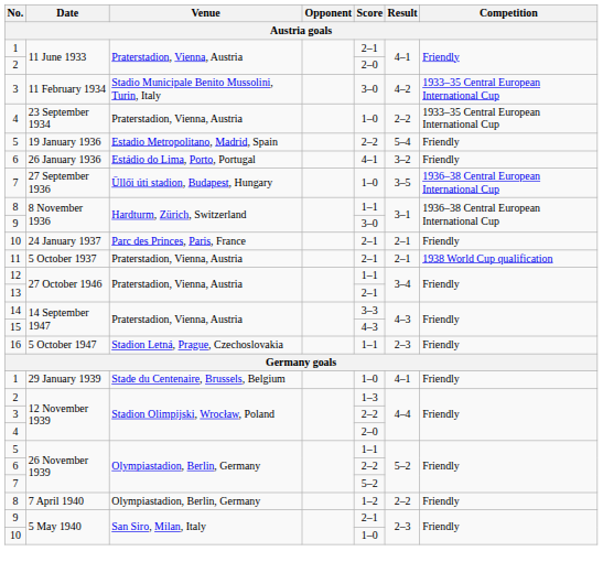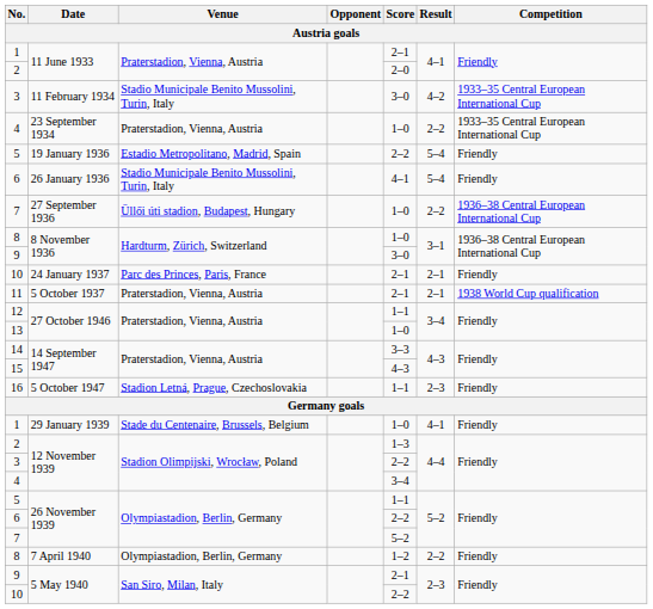 <table class="wikitable sortable">
 <tr>
 <th scope="col">No.</th>
 <th scope="col">Date</th>
 <th scope="col">Venue</th>
 <th scope="col">Opponent</th>
 <th scope="col">Score</th>
 <th scope="col">Result</th>
 <th scope="col">Competition</th>
 </tr>
 <tr>
 <th colspan="7">Austria goals</th>
 </tr>
 <tr>
 <td style="text-align:center">1</td>
 <td rowspan="2">11 June 1933</td>
 <td rowspan="2"><a href='#'>Praterstadion</a>, <a href='#'>Vienna</a>, Austria</td>
 <td rowspan="2"></td>
 <td style="text-align:center">2–1</td>
 <td rowspan="2" style="text-align:center">4–1</td>
 <td rowspan="2"><a href='#'>Friendly</a></td>
 </tr>
 <tr>
 <td style="text-align:center">2</td>
 <td style="text-align:center">2–0</td>
 </tr>
 <tr>
 <td style="text-align:center">3</td>
 <td>11 February 1934</td>
 <td><a href='#'>Stadio Municipale Benito Mussolini</a>, <a href='#'>Turin</a>, Italy</td>
 <td></td>
 <td style="text-align:center">3–0</td>
 <td style="text-align:center">4–2</td>
 <td><a href='#'>1933–35 Central European International Cup</a></td>
 </tr>
 <tr>
 <td style="text-align:center">4</td>
 <td>23 September 1934</td>
 <td>Praterstadion, Vienna, Austria</td>
 <td></td>
 <td style="text-align:center">1–0</td>
 <td style="text-align:center">2–2</td>
 <td>1933–35 Central European International Cup</td>
 </tr>
 <tr>
 <td style="text-align:center">5</td>
 <td>19 January 1936</td>
 <td><a href='#'>Estadio Metropolitano</a>, <a href='#'>Madrid</a>, Spain</td>
 <td></td>
 <td style="text-align:center">2–2</td>
 <td style="text-align:center">5–4</td>
 <td>Friendly</td>
 </tr>
 <tr>
 <td style="text-align:center">6</td>
 <td>26 January 1936</td>
-<td><a href='#'>Estádio do Lima</a>, <a href='#'>Porto</a>, Portugal</td>
+<td><a href='#'>Stadio Municipale Benito Mussolini</a>, <a href='#'>Turin</a>, Italy</td>
 <td></td>
 <td style="text-align:center">4–1</td>
-<td style="text-align:center">3–2</td>
+<td style="text-align:center">5–4</td>
 <td>Friendly</td>
 </tr>
 <tr>
 <td style="text-align:center">7</td>
 <td>27 September 1936</td>
 <td><a href='#'>Üllői úti stadion</a>, <a href='#'>Budapest</a>, Hungary</td>
 <td></td>
 <td style="text-align:center">1–0</td>
-<td style="text-align:center">3–5</td>
+<td style="text-align:center">2–2</td>
 <td><a href='#'>1936–38 Central European International Cup</a></td>
 </tr>
 <tr>
 <td style="text-align:center">8</td>
 <td rowspan="2">8 November 1936</td>
 <td rowspan="2"><a href='#'>Hardturm</a>, <a href='#'>Zürich</a>, Switzerland</td>
 <td rowspan="2"></td>
-<td style="text-align:center">1–1</td>
+<td style="text-align:center">1–0</td>
 <td rowspan="2" style="text-align:center">3–1</td>
 <td rowspan="2">1936–38 Central European International Cup</td>
 </tr>
 <tr>
 <td style="text-align:center">9</td>
 <td style="text-align:center">3–0</td>
 </tr>
 <tr>
 <td style="text-align:center">10</td>
 <td>24 January 1937</td>
 <td><a href='#'>Parc des Princes</a>, <a href='#'>Paris</a>, France</td>
 <td></td>
 <td style="text-align:center">2–1</td>
 <td style="text-align:center">2–1</td>
 <td>Friendly</td>
 </tr>
 <tr>
 <td style="text-align:center">11</td>
 <td>5 October 1937</td>
 <td>Praterstadion, Vienna, Austria</td>
 <td></td>
 <td style="text-align:center">2–1</td>
 <td style="text-align:center">2–1</td>
 <td><a href='#'>1938 World Cup qualification</a></td>
 </tr>
 <tr>
 <td style="text-align:center">12</td>
 <td rowspan="2">27 October 1946</td>
 <td rowspan="2">Praterstadion, Vienna, Austria</td>
 <td rowspan="2"></td>
 <td style="text-align:center">1–1</td>
 <td rowspan="2"style="text-align:center">3–4</td>
 <td rowspan="2">Friendly</td>
 </tr>
 <tr>
 <td style="text-align:center">13</td>
-<td style="text-align:center">2–1</td>
+<td style="text-align:center">1–0</td>
 </tr>
 <tr>
 <td style="text-align:center">14</td>
 <td rowspan="2">14 September 1947</td>
 <td rowspan="2">Praterstadion, Vienna, Austria</td>
 <td rowspan="2"></td>
 <td style="text-align:center">3–3</td>
 <td rowspan=2 style="text-align:center">4–3</td>
 <td rowspan="2">Friendly</td>
 </tr>
 <tr>
 <td style="text-align:center">15</td>
 <td style="text-align:center">4–3</td>
 </tr>
 <tr>
 <td style="text-align:center">16</td>
 <td>5 October 1947</td>
 <td><a href='#'>Stadion Letná</a>, <a href='#'>Prague</a>, Czechoslovakia</td>
 <td></td>
 <td style="text-align:center">1–1</td>
 <td style="text-align:center">2–3</td>
 <td>Friendly</td>
 </tr>
 <tr>
 <th colspan="7">Germany goals</th>
 </tr>
 <tr>
 <td style="text-align:center">1</td>
 <td>29 January 1939</td>
 <td><a href='#'>Stade du Centenaire</a>, <a href='#'>Brussels</a>, Belgium</td>
 <td></td>
 <td style="text-align:center">1–0</td>
 <td style="text-align:center">4–1</td>
 <td>Friendly</td>
 </tr>
 <tr>
 <td style="text-align:center">2</td>
 <td rowspan="3">12 November 1939</td>
 <td rowspan="3"><a href='#'>Stadion Olimpijski</a>, <a href='#'>Wrocław</a>, Poland</td>
 <td rowspan="3"></td>
 <td style="text-align:center">1–3</td>
 <td rowspan="3" style="text-align:center">4–4</td>
 <td rowspan="3">Friendly</td>
 </tr>
 <tr>
 <td style="text-align:center">3</td>
 <td style="text-align:center">2–2</td>
 </tr>
 <tr>
 <td style="text-align:center">4</td>
-<td style="text-align:center">2–0</td>
+<td style="text-align:center">3–4</td>
 </tr>
 <tr>
 <td style="text-align:center">5</td>
 <td rowspan="3">26 November 1939</td>
 <td rowspan="3"><a href='#'>Olympiastadion</a>, <a href='#'>Berlin</a>, Germany</td>
 <td rowspan="3"></td>
 <td style="text-align:center">1–1</td>
 <td rowspan="3" style="text-align:center">5–2</td>
 <td rowspan="3">Friendly</td>
 </tr>
 <tr>
 <td style="text-align:center">6</td>
 <td style="text-align:center">2–2</td>
 </tr>
 <tr>
 <td style="text-align:center">7</td>
 <td style="text-align:center">5–2</td>
 </tr>
 <tr>
 <td style="text-align:center">8</td>
 <td>7 April 1940</td>
 <td>Olympiastadion, Berlin, Germany</td>
 <td></td>
 <td style="text-align:center">1–2</td>
 <td style="text-align:center">2–2</td>
 <td>Friendly</td>
 </tr>
 <tr>
 <td style="text-align:center">9</td>
 <td rowspan="2">5 May 1940</td>
 <td rowspan="2"><a href='#'>San Siro</a>, <a href='#'>Milan</a>, Italy</td>
 <td rowspan="2"></td>
 <td style="text-align:center">2–1</td>
 <td rowspan="2" style="text-align:center">2–3</td>
 <td rowspan="2">Friendly</td>
 </tr>
 <tr>
 <td style="text-align:center">10</td>
-<td style="text-align:center">1–0</td>
+<td style="text-align:center">2–2</td>
 </tr>
 </table>
